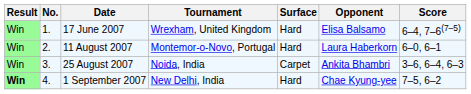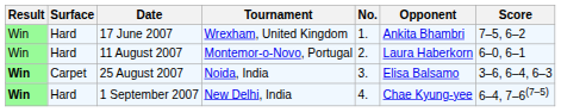 <table class="sortable wikitable" style="font-size:97%;">
 <tr>
 <th>Result</th>
-<th>No.</th>
+<th>Surface</th>
 <th>Date</th>
 <th>Tournament</th>
-<th>Surface</th>
+<th>No.</th>
 <th>Opponent</th>
 <th class="unsortable">Score</th>
 </tr>
 <tr bgcolor="#f0f8ff">
 <td style="background:#98fb98;">Win</td>
-<td>1.</td>
+<td>Hard</td>
 <td>17 June 2007</td>
 <td><a href='#'>Wrexham</a>, United Kingdom</td>
-<td>Hard</td>
-<td> <a href='#'>Elisa Balsamo</a></td>
-<td>6–4, 7–6<sup>(7–5)</sup></td>
+<td>1.</td>
+<td> <a href='#'>Ankita Bhambri</a></td>
+<td>7–5, 6–2</td>
 </tr>
 <tr bgcolor="#f0f8ff">
 <td style="background:#98fb98;">Win</td>
-<td>2.</td>
+<td>Hard</td>
 <td>11 August 2007</td>
 <td><a href='#'>Montemor-o-Novo</a>, Portugal</td>
-<td>Hard</td>
+<td>2.</td>
 <td> <a href='#'>Laura Haberkorn</a></td>
 <td>6–0, 6–1</td>
 </tr>
 <tr bgcolor="#f0f8ff">
-<td style="background:#98fb98;">Win</td>
-<td>3.</td>
+<td style="background:#98fb98;"><strong>Win</strong></td>
+<td>Carpet</td>
 <td>25 August 2007</td>
 <td><a href='#'>Noida</a>, India</td>
-<td>Carpet</td>
-<td> <a href='#'>Ankita Bhambri</a></td>
+<td>3.</td>
+<td> <a href='#'>Elisa Balsamo</a></td>
 <td>3–6, 6–4, 6–3</td>
 </tr>
 <tr bgcolor="#f0f8ff">
 <td style="background:#98fb98;"><strong>Win</strong></td>
-<td>4.</td>
+<td>Hard</td>
 <td>1 September 2007</td>
 <td><a href='#'>New Delhi</a>, India</td>
-<td>Hard</td>
+<td>4.</td>
 <td> <a href='#'>Chae Kyung-yee</a></td>
-<td>7–5, 6–2</td>
+<td>6–4, 7–6<sup>(7–5)</sup></td>
 </tr>
 </table>
